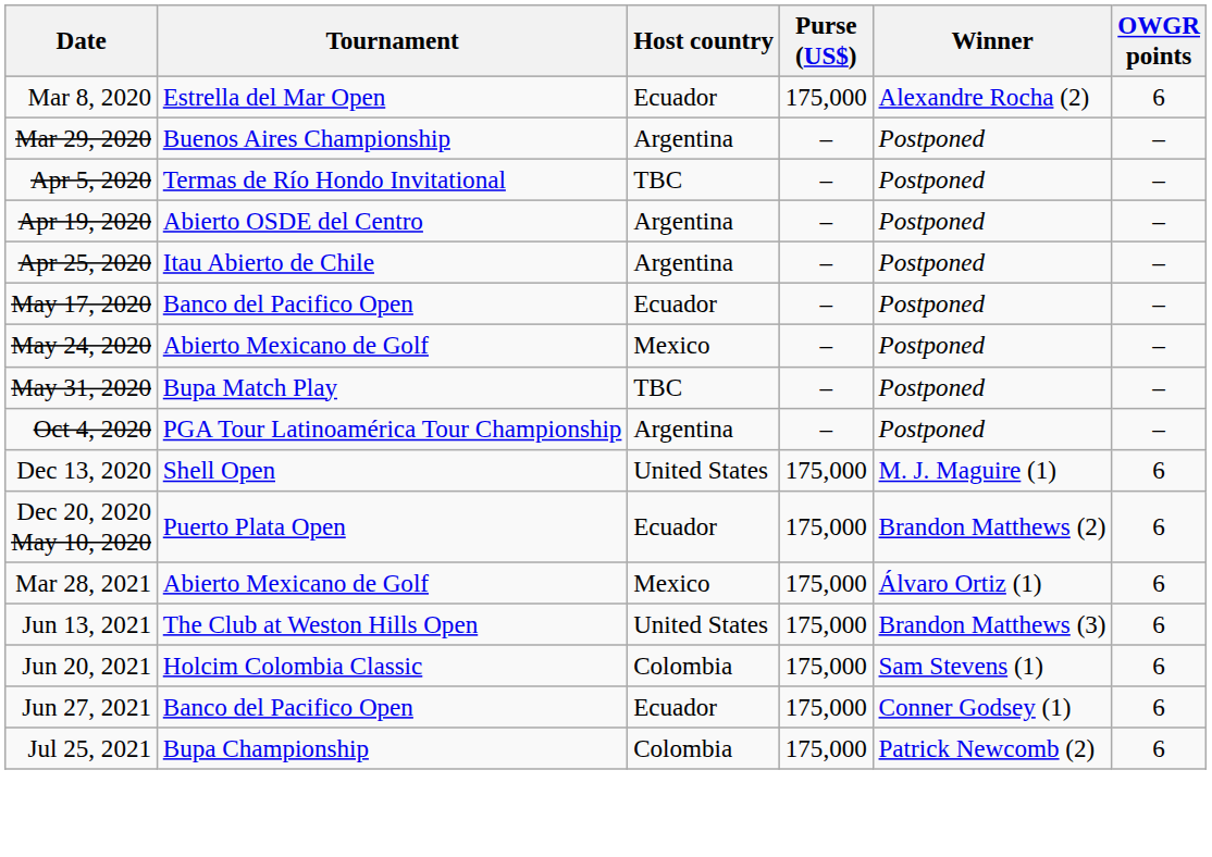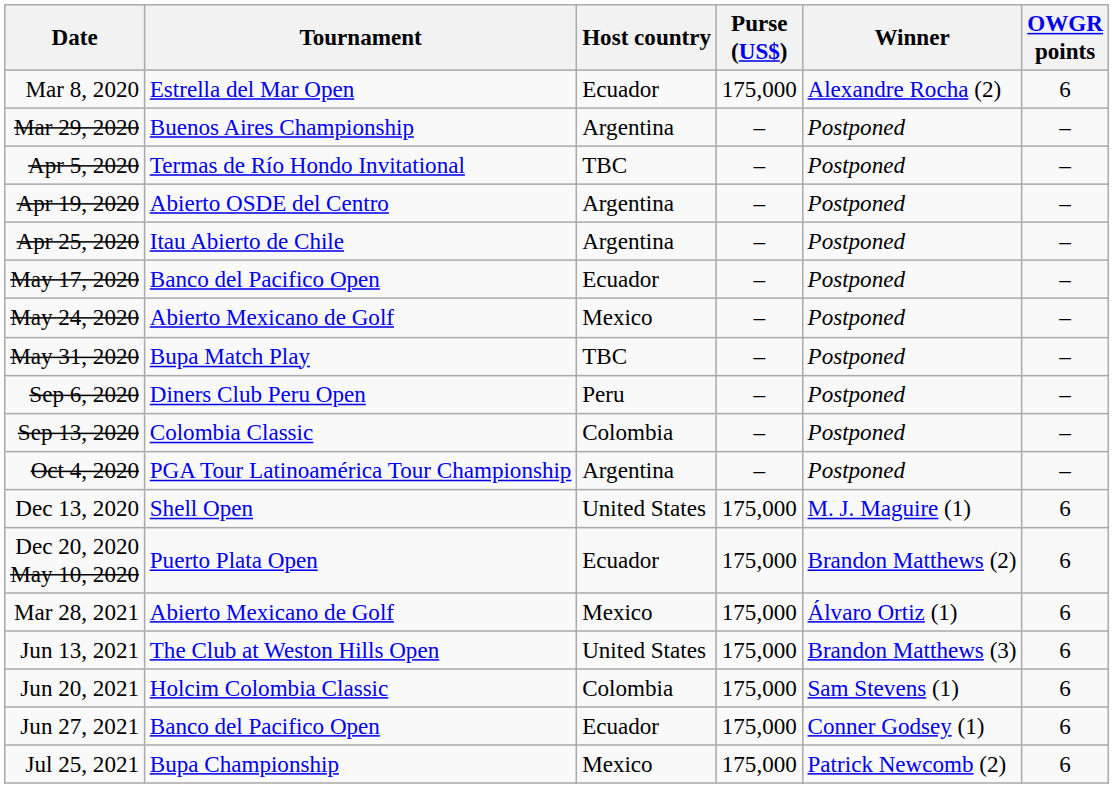 <table class="wikitable" style="font-size:95%;">
 <tr>
 <th>Date</th>
 <th>Tournament</th>
 <th>Host country</th>
 <th>Purse<br>(<a href='#'>US$</a>)</th>
 <th>Winner</th>
 <th><a href='#'>OWGR</a><br>points</th>
 </tr>
 <tr>
 <td align=right>Mar 8, 2020</td>
 <td><a href='#'>Estrella del Mar Open</a></td>
 <td>Ecuador</td>
 <td align=right>175,000</td>
 <td> <a href='#'>Alexandre Rocha</a> (2)</td>
 <td align=center>6</td>
 </tr>
 <tr>
 <td align=right><s>Mar 29, 2020</s></td>
 <td><a href='#'>Buenos Aires Championship</a></td>
 <td>Argentina</td>
 <td align=center>–</td>
 <td><em>Postponed</em></td>
 <td align=center>–</td>
 </tr>
 <tr>
 <td align=right><s>Apr 5, 2020</s></td>
 <td><a href='#'>Termas de Río Hondo Invitational</a></td>
 <td>TBC</td>
 <td align=center>–</td>
 <td><em>Postponed</em></td>
 <td align=center>–</td>
 </tr>
 <tr>
 <td align=right><s>Apr 19, 2020</s></td>
 <td><a href='#'>Abierto OSDE del Centro</a></td>
 <td>Argentina</td>
 <td align=center>–</td>
 <td><em>Postponed</em></td>
 <td align=center>–</td>
 </tr>
 <tr>
 <td align=right><s>Apr 25, 2020</s></td>
 <td><a href='#'>Itau Abierto de Chile</a></td>
 <td>Argentina</td>
 <td align=center>–</td>
 <td><em>Postponed</em></td>
 <td align=center>–</td>
 </tr>
 <tr>
 <td align=right><s>May 17, 2020</s></td>
 <td><a href='#'>Banco del Pacifico Open</a></td>
 <td>Ecuador</td>
 <td align=center>–</td>
 <td><em>Postponed</em></td>
 <td align=center>–</td>
 </tr>
 <tr>
 <td align=right><s>May 24, 2020</s></td>
 <td><a href='#'>Abierto Mexicano de Golf</a></td>
 <td>Mexico</td>
 <td align=center>–</td>
 <td><em>Postponed</em></td>
 <td align=center>–</td>
 </tr>
 <tr>
 <td align=right><s>May 31, 2020</s></td>
 <td><a href='#'>Bupa Match Play</a></td>
 <td>TBC</td>
 <td align=center>–</td>
 <td><em>Postponed</em></td>
 <td align=center>–</td>
 </tr>
 <tr>
+<td align=right><s>Sep 6, 2020</s></td>
+<td><a href='#'>Diners Club Peru Open</a></td>
+<td>Peru</td>
+<td align=center>–</td>
+<td><em>Postponed</em></td>
+<td align=center>–</td>
+</tr>
+<tr>
+<td align=right><s>Sep 13, 2020</s></td>
+<td><a href='#'>Colombia Classic</a></td>
+<td>Colombia</td>
+<td align=center>–</td>
+<td><em>Postponed</em></td>
+<td align=center>–</td>
+</tr>
+<tr>
 <td align=right><s>Oct 4, 2020</s></td>
 <td><a href='#'>PGA Tour Latinoamérica Tour Championship</a></td>
 <td>Argentina</td>
 <td align=center>–</td>
 <td><em>Postponed</em></td>
 <td align=center>–</td>
 </tr>
 <tr>
 <td align=right>Dec 13, 2020</td>
 <td><a href='#'>Shell Open</a></td>
 <td>United States</td>
 <td align=right>175,000</td>
 <td> <a href='#'>M. J. Maguire</a> (1)</td>
 <td align=center>6</td>
 </tr>
 <tr>
 <td align=right>Dec 20, 2020<br><s>May 10, 2020</s></td>
 <td><a href='#'>Puerto Plata Open</a></td>
 <td>Ecuador</td>
 <td align=right>175,000</td>
 <td> <a href='#'>Brandon Matthews</a> (2)</td>
 <td align=center>6</td>
 </tr>
 <tr>
 <td align=right>Mar 28, 2021</td>
 <td><a href='#'>Abierto Mexicano de Golf</a></td>
 <td>Mexico</td>
 <td align=right>175,000</td>
 <td> <a href='#'>Álvaro Ortiz</a> (1)</td>
 <td align=center>6</td>
 </tr>
 <tr>
 <td align=right>Jun 13, 2021</td>
 <td><a href='#'>The Club at Weston Hills Open</a></td>
 <td>United States</td>
 <td align=right>175,000</td>
 <td> <a href='#'>Brandon Matthews</a> (3)</td>
 <td align=center>6</td>
 </tr>
 <tr>
 <td align=right>Jun 20, 2021</td>
 <td><a href='#'>Holcim Colombia Classic</a></td>
 <td>Colombia</td>
 <td align=right>175,000</td>
 <td> <a href='#'>Sam Stevens</a> (1)</td>
 <td align=center>6</td>
 </tr>
 <tr>
 <td align=right>Jun 27, 2021</td>
 <td><a href='#'>Banco del Pacifico Open</a></td>
 <td>Ecuador</td>
 <td align=right>175,000</td>
 <td> <a href='#'>Conner Godsey</a> (1)</td>
 <td align=center>6</td>
 </tr>
 <tr>
 <td align=right>Jul 25, 2021</td>
 <td><a href='#'>Bupa Championship</a></td>
-<td>Colombia</td>
+<td>Mexico</td>
 <td align=right>175,000</td>
 <td> <a href='#'>Patrick Newcomb</a> (2)</td>
 <td align=center>6</td>
 </tr>
 </table>
